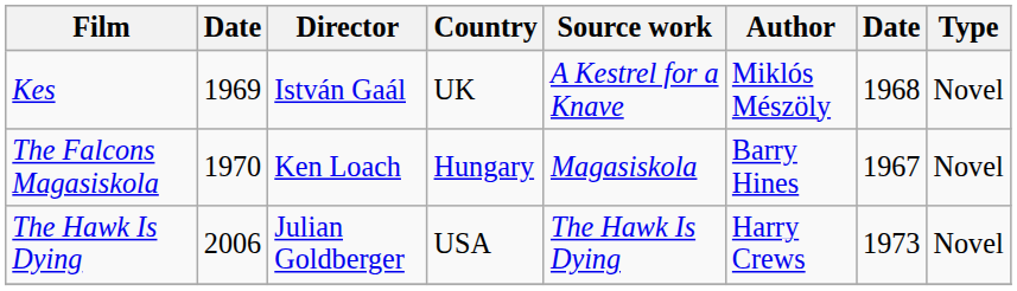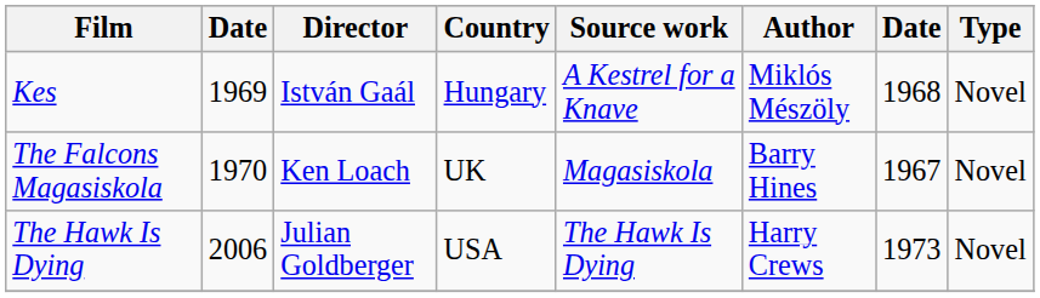 <table class="wikitable" style=width:90%>
 <tr style="background:#CCCCCC;">
 <th>Film</th>
 <th>Date</th>
 <th>Director</th>
 <th>Country</th>
 <th>Source work</th>
 <th>Author</th>
 <th>Date</th>
 <th>Type</th>
 </tr>
 <tr>
 <td><em><a href='#'>Kes</a></em></td>
 <td>1969</td>
 <td><a href='#'>István Gaál</a></td>
-<td>UK</td>
+<td><a href='#'>Hungary</a></td>
 <td><em><a href='#'>A Kestrel for a Knave</a></em></td>
 <td><a href='#'>Miklós Mészöly</a></td>
 <td>1968</td>
 <td>Novel</td>
 </tr>
 <tr>
 <td><em><a href='#'>The Falcons</a></em> <em><a href='#'>Magasiskola</a></em></td>
 <td>1970</td>
 <td><a href='#'>Ken Loach</a></td>
-<td><a href='#'>Hungary</a></td>
+<td>UK</td>
 <td><em><a href='#'>Magasiskola</a></em></td>
 <td><a href='#'>Barry Hines</a></td>
 <td>1967</td>
 <td>Novel</td>
 </tr>
 <tr>
 <td><em><a href='#'>The Hawk Is Dying</a></em></td>
 <td>2006</td>
 <td><a href='#'>Julian Goldberger</a></td>
 <td>USA</td>
 <td><em><a href='#'>The Hawk Is Dying</a></em></td>
 <td><a href='#'>Harry Crews</a></td>
 <td>1973</td>
 <td>Novel</td>
 </tr>
 <tr>
 </tr>
 </table>
